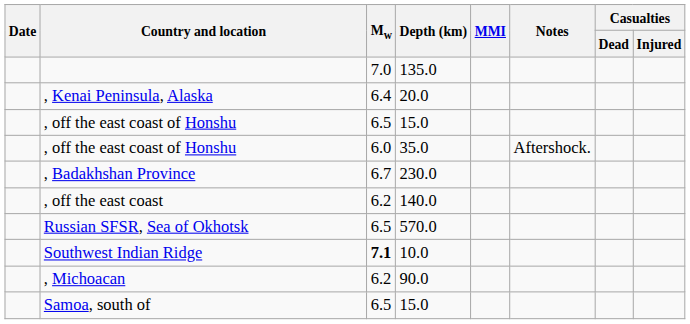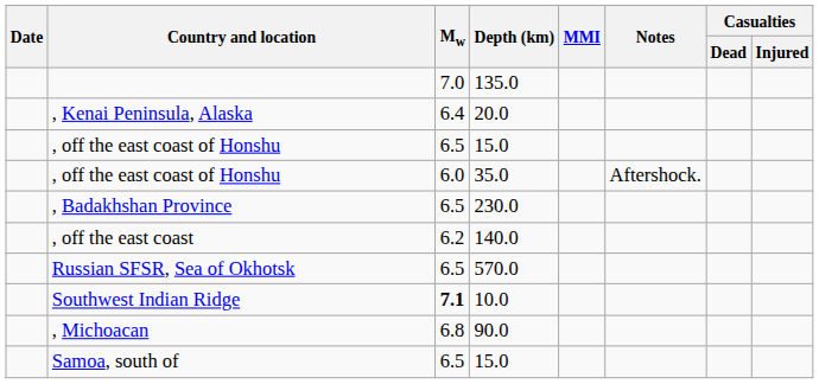 <table class="wikitable sortable sort-under" style="border:1px black; margin-left:1em;">
 <tr>
 <th rowspan="2"><small>Date</small></th>
 <th rowspan="2" style="width: 310px"><small>Country and location</small></th>
 <th rowspan="2"><small>M<sub>w</sub></small></th>
 <th rowspan="2"><small>Depth (km)</small></th>
 <th rowspan="2"><small><a href='#'>MMI</a></small></th>
 <th rowspan="2" class="unsortable"><small>Notes</small></th>
 <th colspan="2"><small>Casualties</small></th>
 </tr>
 <tr>
 <th><small>Dead</small></th>
 <th><small>Injured</small></th>
 </tr>
 <tr>
 <td></td>
 <td></td>
 <td>7.0</td>
 <td>135.0</td>
 <td></td>
 <td></td>
 <td></td>
 <td></td>
 </tr>
 <tr>
 <td></td>
 <td>, <a href='#'>Kenai Peninsula</a>, <a href='#'>Alaska</a></td>
 <td>6.4</td>
 <td>20.0</td>
 <td></td>
 <td></td>
 <td></td>
 <td></td>
 </tr>
 <tr>
 <td></td>
 <td>, off the east coast of <a href='#'>Honshu</a></td>
 <td>6.5</td>
 <td>15.0</td>
 <td></td>
 <td></td>
 <td></td>
 <td></td>
 </tr>
 <tr>
 <td></td>
 <td>, off the east coast of <a href='#'>Honshu</a></td>
 <td>6.0</td>
 <td>35.0</td>
 <td></td>
 <td>Aftershock.</td>
 <td></td>
 <td></td>
 </tr>
 <tr>
 <td></td>
 <td>, <a href='#'>Badakhshan Province</a></td>
-<td>6.7</td>
+<td>6.5</td>
 <td>230.0</td>
 <td></td>
 <td></td>
 <td></td>
 <td></td>
 </tr>
 <tr>
 <td></td>
 <td>, off the east coast</td>
 <td>6.2</td>
 <td>140.0</td>
 <td></td>
 <td></td>
 <td></td>
 <td></td>
 </tr>
 <tr>
 <td></td>
 <td> <a href='#'>Russian SFSR</a>, <a href='#'>Sea of Okhotsk</a></td>
 <td>6.5</td>
 <td>570.0</td>
 <td></td>
 <td></td>
 <td></td>
 <td></td>
 </tr>
 <tr>
 <td></td>
 <td><a href='#'>Southwest Indian Ridge</a></td>
 <td><strong>7.1</strong></td>
 <td>10.0</td>
 <td></td>
 <td></td>
 <td></td>
 <td></td>
 </tr>
 <tr>
 <td></td>
 <td>, <a href='#'>Michoacan</a></td>
-<td>6.2</td>
+<td>6.8</td>
 <td>90.0</td>
 <td></td>
 <td></td>
 <td></td>
 <td></td>
 </tr>
 <tr>
 <td></td>
 <td> <a href='#'>Samoa</a>, south of</td>
 <td>6.5</td>
 <td>15.0</td>
 <td></td>
 <td></td>
 <td></td>
 <td></td>
 </tr>
 </table>
